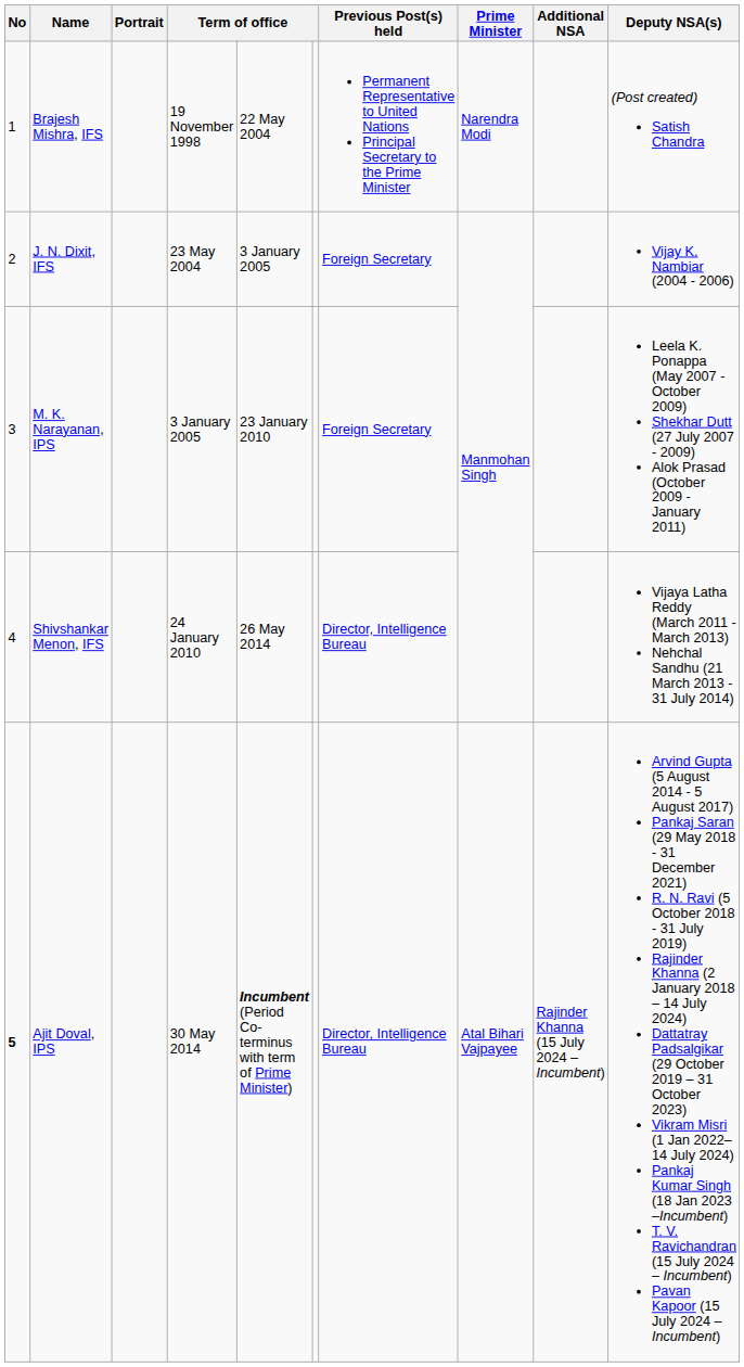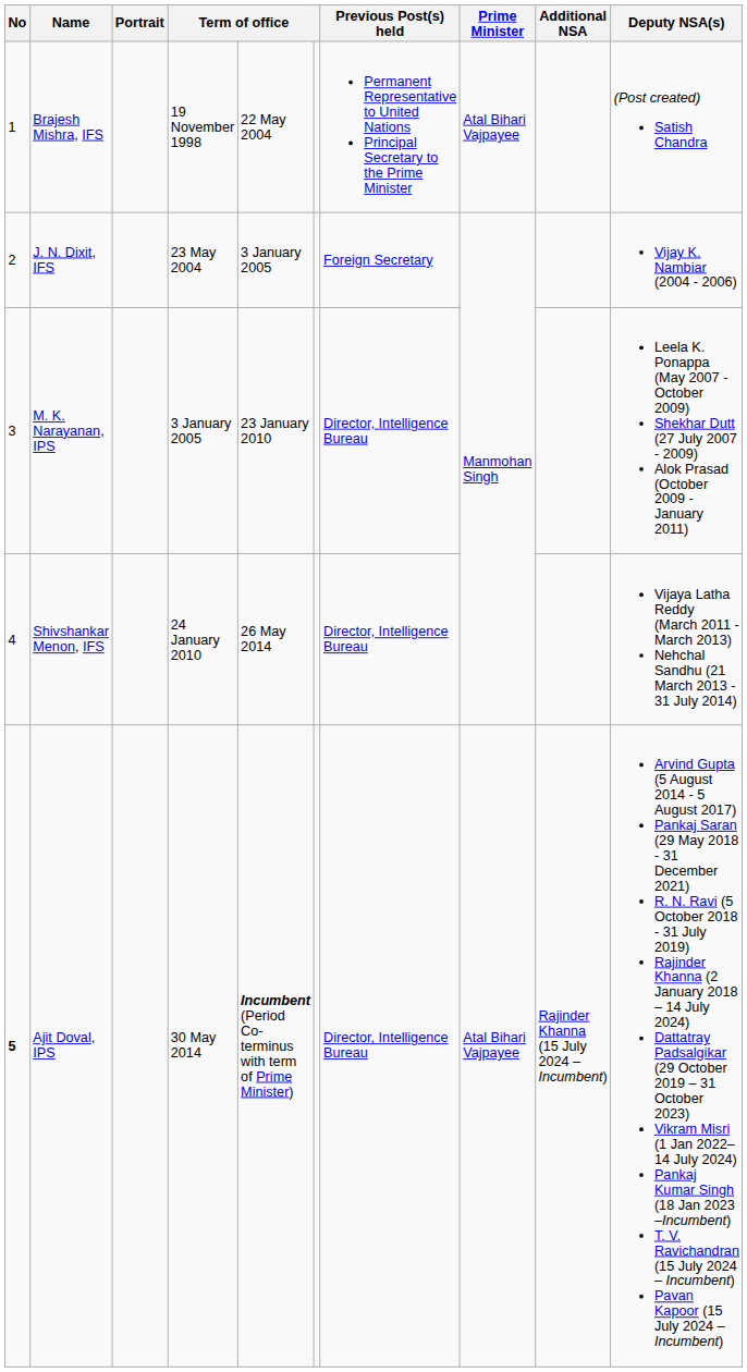 <table class="wikitable" style="font-size:85%;">
 <tr>
 <th>No</th>
 <th>Name</th>
 <th>Portrait</th>
 <th colspan="3">Term of office</th>
 <th>Previous Post(s) held</th>
 <th><a href='#'>Prime Minister</a></th>
 <th>Additional NSA</th>
 <th>Deputy NSA(s)</th>
 </tr>
 <tr align=centre>
 <td>1</td>
 <td><a href='#'>Brajesh Mishra</a>, <a href='#'>IFS</a></td>
 <td></td>
 <td>19 November 1998</td>
 <td>22 May 2004</td>
 <td></td>
 <td><br><ul><li><a href='#'>Permanent Representative to United Nations</a></li><li><a href='#'>Principal Secretary to the Prime Minister</a></li></ul></td>
-<td><a href='#'>Narendra Modi</a></td>
+<td><a href='#'>Atal Bihari Vajpayee</a></td>
 <td></td>
 <td><em>(Post created)</em><br><ul><li><a href='#'>Satish Chandra</a></li></ul></td>
 </tr>
 <tr align=centre>
 <td>2</td>
 <td><a href='#'>J. N. Dixit</a>, <a href='#'>IFS</a></td>
 <td></td>
 <td>23 May 2004</td>
 <td>3 January 2005</td>
 <td></td>
 <td><a href='#'>Foreign Secretary</a></td>
 <td rowspan=3><a href='#'>Manmohan Singh</a></td>
 <td></td>
 <td><br><ul><li><a href='#'>Vijay K. Nambiar</a> (2004 - 2006)</li></ul></td>
 </tr>
 <tr align=centre>
 <td>3</td>
 <td><a href='#'>M. K. Narayanan</a>, <a href='#'>IPS</a></td>
 <td></td>
 <td>3 January 2005</td>
 <td>23 January 2010</td>
 <td></td>
-<td><a href='#'>Foreign Secretary</a></td>
+<td><a href='#'>Director, Intelligence Bureau</a></td>
 <td></td>
 <td><br><ul><li>Leela K. Ponappa (May 2007 - October 2009)</li><li><a href='#'>Shekhar Dutt</a> (27 July 2007 - 2009)</li><li>Alok Prasad (October 2009 - January 2011)</li></ul></td>
 </tr>
 <tr align=centre>
 <td>4</td>
 <td><a href='#'>Shivshankar Menon</a>, <a href='#'>IFS</a></td>
 <td></td>
 <td>24 January 2010</td>
 <td>26 May 2014</td>
 <td></td>
 <td><a href='#'>Director, Intelligence Bureau</a></td>
 <td></td>
 <td><br><ul><li>Vijaya Latha Reddy (March 2011 - March 2013)</li><li>Nehchal Sandhu (21 March 2013 - 31 July 2014)</li></ul></td>
 </tr>
 <tr align=centre>
 <td><strong>5</strong></td>
 <td><a href='#'>Ajit Doval</a>, <a href='#'>IPS</a></td>
 <td></td>
 <td>30 May 2014</td>
 <td><strong><em>Incumbent</em></strong><br>(Period Co-terminus with term of <a href='#'>Prime Minister</a>)</td>
 <td></td>
 <td><a href='#'>Director, Intelligence Bureau</a></td>
 <td><a href='#'>Atal Bihari Vajpayee</a></td>
 <td><a href='#'>Rajinder Khanna</a> (15 July 2024 – <em>Incumbent</em>)</td>
 <td><br><ul><li><a href='#'>Arvind Gupta</a> (5 August 2014 - 5 August 2017)</li><li><a href='#'>Pankaj Saran</a> (29 May 2018 - 31 December 2021)</li><li><a href='#'>R. N. Ravi</a> (5 October 2018 - 31 July 2019)</li><li><a href='#'>Rajinder Khanna</a> (2 January 2018 – 14 July 2024)</li><li><a href='#'>Dattatray Padsalgikar</a> (29 October 2019 – 31 October 2023)</li><li><a href='#'>Vikram Misri</a> (1 Jan 2022–14 July 2024)</li><li><a href='#'>Pankaj Kumar Singh</a> (18 Jan 2023 –<em>Incumbent</em>)</li><li><a href='#'>T. V. Ravichandran</a> (15 July 2024 – <em>Incumbent</em>)</li><li><a href='#'>Pavan Kapoor</a> (15 July 2024 – <em>Incumbent</em>)</li></ul></td>
 </tr>
 </table>
